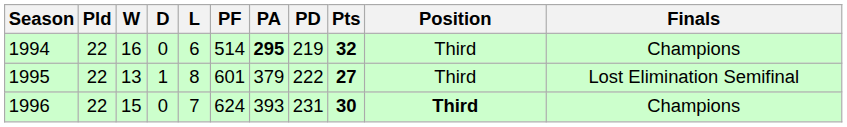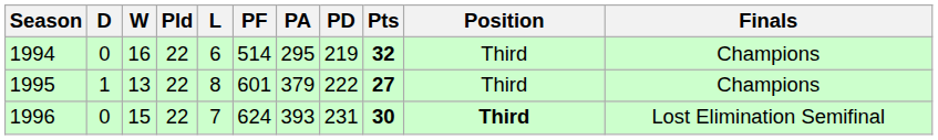 <table class="wikitable" style="text-align:center;">
 <tr>
 <th width=30>Season</th>
+<th width=20 abbr="Drawn">D</th>
+<th width=20 abbr="Won">W</th>
 <th width=20 abbr="Played">Pld</th>
-<th width=20 abbr="Won">W</th>
-<th width=20 abbr="Drawn">D</th>
 <th width=20 abbr="Lost">L</th>
 <th width=20 abbr="Points for">PF</th>
 <th width=20 abbr="Points against">PA</th>
 <th width=20 abbr="Points difference">PD</th>
 <th width=20 abbr="Points">Pts</th>
 <th width=150>Position</th>
 <th width=250>Finals</th>
 </tr>
 <tr style="background: #ccffcc;">
 <td style="text-align:left;">1994</td>
+<td>0</td>
+<td>16</td>
 <td>22</td>
-<td>16</td>
-<td>0</td>
 <td>6</td>
 <td>514</td>
-<td><strong>295</strong></td>
+<td>295</td>
 <td>219</td>
 <td><strong>32</strong></td>
 <td>Third</td>
 <td>Champions</td>
 </tr>
 <tr style="background: #ccffcc;">
 <td style="text-align:left;">1995</td>
+<td>1</td>
+<td>13</td>
 <td>22</td>
-<td>13</td>
-<td>1</td>
 <td>8</td>
 <td>601</td>
 <td>379</td>
 <td>222</td>
 <td><strong>27</strong></td>
 <td>Third</td>
-<td>Lost Elimination Semifinal</td>
+<td>Champions</td>
 </tr>
 <tr style="background: #ccffcc;">
 <td style="text-align:left;">1996</td>
+<td>0</td>
+<td>15</td>
 <td>22</td>
-<td>15</td>
-<td>0</td>
 <td>7</td>
 <td>624</td>
 <td>393</td>
 <td>231</td>
 <td><strong>30</strong></td>
 <td><strong>Third</strong></td>
-<td>Champions</td>
+<td>Lost Elimination Semifinal</td>
 </tr>
 </table>
